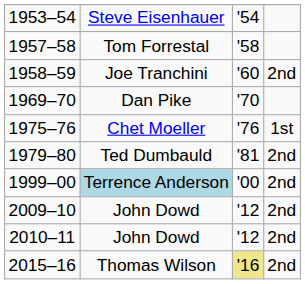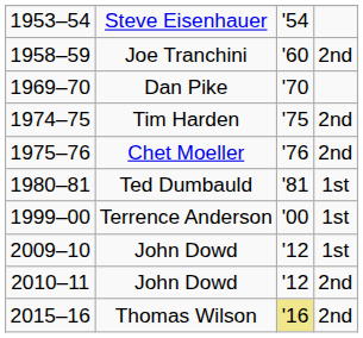 <table class="wikitable" style="text-align:center;">
 <tr>
 </tr>
 <tr>
 <td>1953–54</td>
 <td><a href='#'>Steve Eisenhauer</a></td>
 <td>'54</td>
-<td></td>
-</tr>
-<tr>
-<td>1957–58</td>
-<td>Tom Forrestal</td>
-<td>'58</td>
 <td></td>
 </tr>
 <tr>
 <td>1958–59</td>
 <td>Joe Tranchini</td>
 <td>'60</td>
 <td>2nd</td>
 </tr>
 <tr>
 <td>1969–70</td>
 <td>Dan Pike</td>
 <td>'70</td>
 <td></td>
 </tr>
 <tr>
+<td>1974–75</td>
+<td>Tim Harden</td>
+<td>'75</td>
+<td>2nd</td>
+</tr>
+<tr>
 <td>1975–76</td>
 <td><a href='#'>Chet Moeller</a></td>
 <td>'76</td>
+<td>2nd</td>
+</tr>
+<tr>
+<td>1980–81</td>
+<td>Ted Dumbauld</td>
+<td>'81</td>
 <td>1st</td>
 </tr>
 <tr>
-<td>1979–80</td>
-<td>Ted Dumbauld</td>
-<td>'81</td>
-<td>2nd</td>
-</tr>
-<tr>
 <td>1999–00</td>
-<td style="background: lightblue;">Terrence Anderson</td>
+<td>Terrence Anderson</td>
 <td>'00</td>
-<td>2nd</td>
+<td>1st</td>
 </tr>
 <tr>
 <td>2009–10</td>
 <td>John Dowd</td>
 <td>'12</td>
-<td>2nd</td>
+<td>1st</td>
 </tr>
 <tr>
 <td>2010–11</td>
 <td>John Dowd</td>
 <td>'12</td>
 <td>2nd</td>
 </tr>
 <tr>
 <td>2015–16</td>
 <td>Thomas Wilson</td>
 <td style="background: khaki;">'16</td>
 <td>2nd</td>
 </tr>
 </table>
